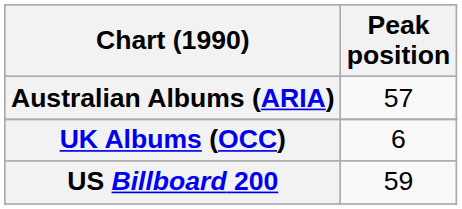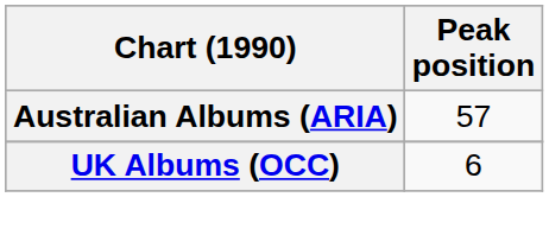 <table class="wikitable sortable plainrowheaders" style="text-align:center">
 <tr>
 <th scope="col">Chart (1990)</th>
 <th scope="col">Peak<br>position</th>
 </tr>
 <tr>
 <th scope="row">Australian Albums (<a href='#'>ARIA</a>)</th>
 <td>57</td>
 </tr>
 <tr>
 </tr>
 <tr>
 <th scope="row"><a href='#'>UK Albums</a> (<a href='#'>OCC</a>)</th>
 <td>6</td>
 </tr>
-<tr>
-<th scope="row">US <a href='#'><em>Billboard</em> 200</a></th>
-<td>59</td>
-</tr>
 </table>
